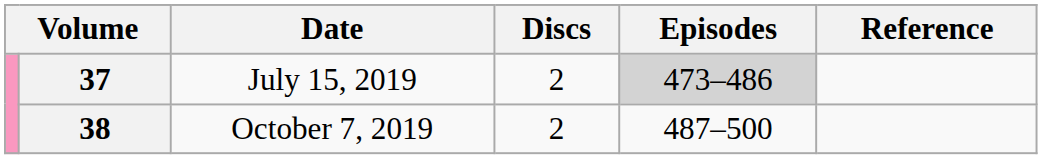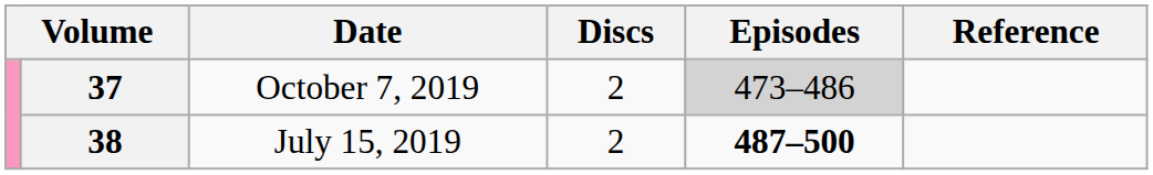 <table class="wikitable" style="text-align: center; width: 60%;">
 <tr>
 <th colspan="2">Volume</th>
 <th scope="col">Date</th>
 <th scope="col">Discs</th>
 <th scope="col">Episodes</th>
 <th scope="col">Reference</th>
 </tr>
 <tr>
 <td rowspan="2" width="1%" style="background: #FA98C0;"></td>
 <th scope="row">37</th>
-<td>July 15, 2019</td>
+<td>October 7, 2019</td>
 <td>2</td>
 <td style="background: lightgrey;">473–486</td>
 <td></td>
 </tr>
 <tr>
 <th scope="row">38</th>
-<td>October 7, 2019</td>
+<td>July 15, 2019</td>
 <td>2</td>
-<td>487–500</td>
+<td><strong>487–500</strong></td>
 <td></td>
 </tr>
 </table>
